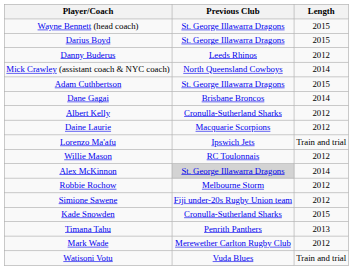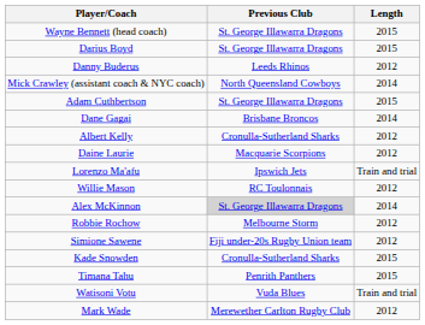 <table class="wikitable sortable" style="text-align: center; font-size:90%">
 <tr style="background:#efefef;">
 <th>Player/Coach</th>
 <th>Previous Club</th>
 <th>Length</th>
 </tr>
 <tr>
 <td><a href='#'>Wayne Bennett</a> (head coach)</td>
 <td><a href='#'>St. George Illawarra Dragons</a></td>
 <td>2015</td>
 </tr>
 <tr>
 <td><a href='#'>Darius Boyd</a></td>
 <td><a href='#'>St. George Illawarra Dragons</a></td>
 <td>2015</td>
 </tr>
 <tr>
 <td><a href='#'>Danny Buderus</a></td>
 <td><a href='#'>Leeds Rhinos</a></td>
 <td>2012</td>
 </tr>
 <tr>
 <td><a href='#'>Mick Crawley</a> (assistant coach & NYC coach)</td>
 <td><a href='#'>North Queensland Cowboys</a></td>
 <td>2014</td>
 </tr>
 <tr>
 <td><a href='#'>Adam Cuthbertson</a></td>
 <td><a href='#'>St. George Illawarra Dragons</a></td>
 <td>2015</td>
 </tr>
 <tr>
 <td><a href='#'>Dane Gagai</a></td>
 <td><a href='#'>Brisbane Broncos</a></td>
 <td>2014</td>
 </tr>
 <tr>
 <td><a href='#'>Albert Kelly</a></td>
 <td><a href='#'>Cronulla-Sutherland Sharks</a></td>
 <td>2012</td>
 </tr>
 <tr>
 <td><a href='#'>Daine Laurie</a></td>
 <td><a href='#'>Macquarie Scorpions</a></td>
 <td>2012</td>
 </tr>
 <tr>
 <td><a href='#'>Lorenzo Ma'afu</a></td>
 <td><a href='#'>Ipswich Jets</a></td>
 <td>Train and trial</td>
 </tr>
 <tr>
 <td><a href='#'>Willie Mason</a></td>
 <td><a href='#'>RC Toulonnais</a></td>
 <td>2012</td>
 </tr>
 <tr>
 <td><a href='#'>Alex McKinnon</a></td>
 <td style="background: lightgrey;"><a href='#'>St. George Illawarra Dragons</a></td>
 <td>2014</td>
 </tr>
 <tr>
 <td><a href='#'>Robbie Rochow</a></td>
 <td><a href='#'>Melbourne Storm</a></td>
 <td>2012</td>
 </tr>
 <tr>
 <td><a href='#'>Simione Sawene</a></td>
 <td><a href='#'>Fiji under-20s Rugby Union team</a></td>
 <td>2012</td>
 </tr>
 <tr>
 <td><a href='#'>Kade Snowden</a></td>
 <td><a href='#'>Cronulla-Sutherland Sharks</a></td>
 <td>2015</td>
 </tr>
 <tr>
 <td><a href='#'>Timana Tahu</a></td>
 <td><a href='#'>Penrith Panthers</a></td>
-<td>2013</td>
+<td>2015</td>
+</tr>
+<tr>
+<td><a href='#'>Watisoni Votu</a></td>
+<td><a href='#'>Vuda Blues</a></td>
+<td>Train and trial</td>
 </tr>
 <tr>
 <td><a href='#'>Mark Wade</a></td>
 <td><a href='#'>Merewether Carlton Rugby Club</a></td>
 <td>2012</td>
 </tr>
-<tr>
-<td><a href='#'>Watisoni Votu</a></td>
-<td><a href='#'>Vuda Blues</a></td>
-<td>Train and trial</td>
-</tr>
 </table>
